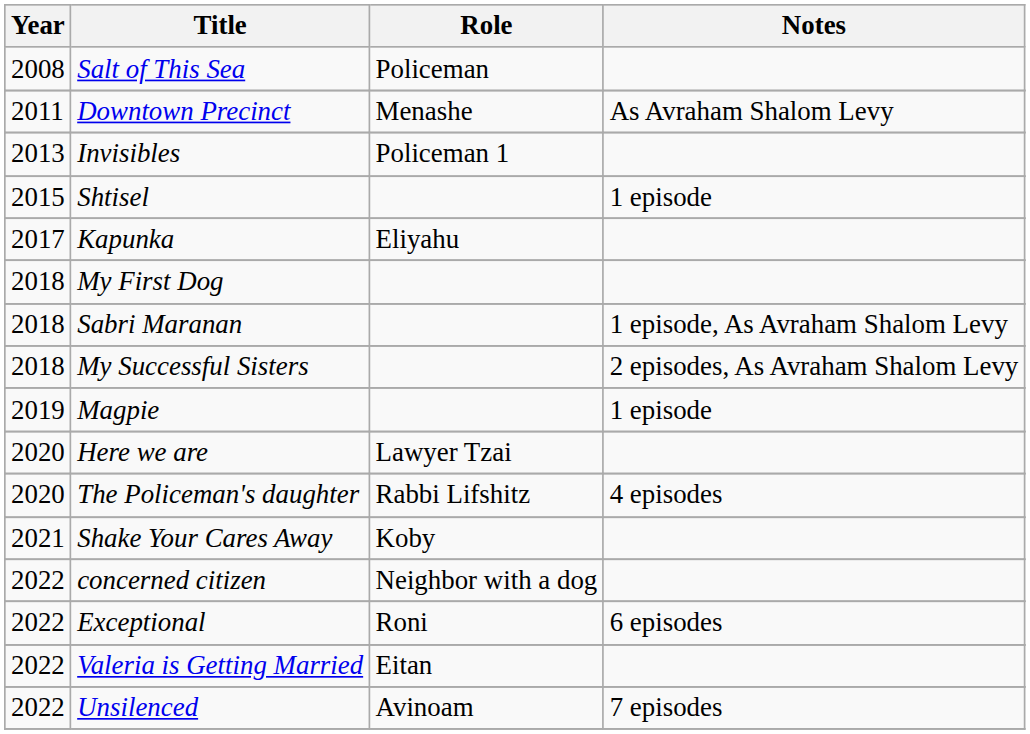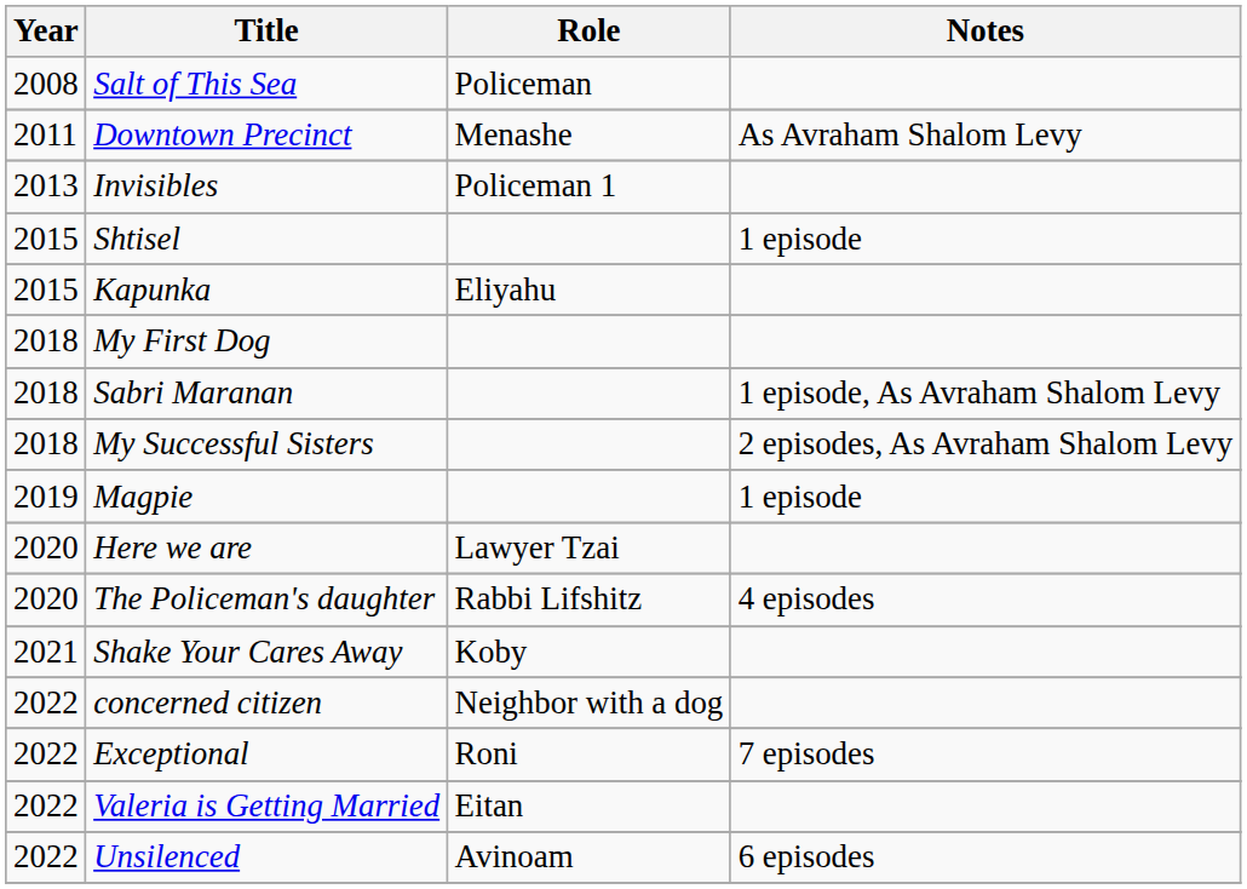 <table class="wikitable sortable">
 <tr>
 <th>Year</th>
 <th>Title</th>
 <th>Role</th>
 <th class="unsortable">Notes</th>
 </tr>
 <tr>
 <td>2008</td>
 <td><em><a href='#'>Salt of This Sea</a></em></td>
 <td>Policeman</td>
 <td></td>
 </tr>
 <tr>
 </tr>
 <tr>
 <td>2011</td>
 <td><em><a href='#'>Downtown Precinct</a></em></td>
 <td>Menashe</td>
 <td>As Avraham Shalom Levy</td>
 </tr>
 <tr>
 </tr>
 <tr>
 <td>2013</td>
 <td><em>Invisibles</em></td>
 <td>Policeman 1</td>
 <td></td>
 </tr>
 <tr>
 </tr>
 <tr>
 <td>2015</td>
 <td><em>Shtisel</em></td>
 <td></td>
 <td>1 episode</td>
 </tr>
 <tr>
 </tr>
 <tr>
-<td>2017</td>
+<td>2015</td>
 <td><em>Kapunka</em></td>
 <td>Eliyahu</td>
 <td></td>
 </tr>
 <tr>
 </tr>
 <tr>
 <td>2018</td>
 <td><em>My First Dog</em></td>
 <td></td>
 <td></td>
 </tr>
 <tr>
 </tr>
 <tr>
 <td>2018</td>
 <td><em>Sabri Maranan</em></td>
 <td></td>
 <td>1 episode, As Avraham Shalom Levy</td>
 </tr>
 <tr>
 </tr>
 <tr>
 <td>2018</td>
 <td><em>My Successful Sisters</em></td>
 <td></td>
 <td>2 episodes, As Avraham Shalom Levy</td>
 </tr>
 <tr>
 </tr>
 <tr>
 <td>2019</td>
 <td><em>Magpie</em></td>
 <td></td>
 <td>1 episode</td>
 </tr>
 <tr>
 </tr>
 <tr>
 <td>2020</td>
 <td><em>Here we are</em></td>
 <td>Lawyer Tzai</td>
 <td></td>
 </tr>
 <tr>
 </tr>
 <tr>
 <td>2020</td>
 <td><em>The Policeman's daughter</em></td>
 <td>Rabbi Lifshitz</td>
 <td>4 episodes</td>
 </tr>
 <tr>
 </tr>
 <tr>
 <td>2021</td>
 <td><em>Shake Your Cares Away</em></td>
 <td>Koby</td>
 <td></td>
 </tr>
 <tr>
 </tr>
 <tr>
 <td>2022</td>
 <td><em>concerned citizen</em></td>
 <td>Neighbor with a dog</td>
 <td></td>
 </tr>
 <tr>
 </tr>
 <tr>
 <td>2022</td>
 <td><em>Exceptional</em></td>
 <td>Roni</td>
-<td>6 episodes</td>
+<td>7 episodes</td>
 </tr>
 <tr>
 </tr>
 <tr>
 <td>2022</td>
 <td><em><a href='#'>Valeria is Getting Married</a></em></td>
 <td>Eitan</td>
 <td></td>
 </tr>
 <tr>
 </tr>
 <tr>
 <td>2022</td>
 <td><em><a href='#'>Unsilenced</a></em></td>
 <td>Avinoam</td>
-<td>7 episodes</td>
+<td>6 episodes</td>
 </tr>
 <tr>
 </tr>
 </table>
